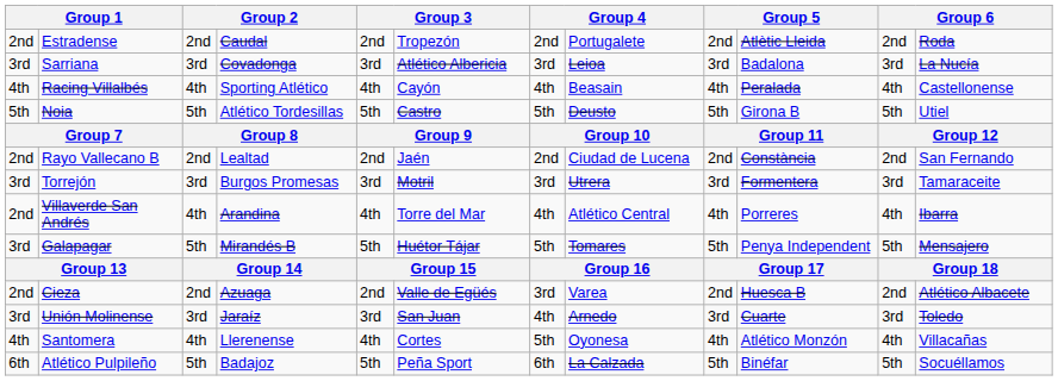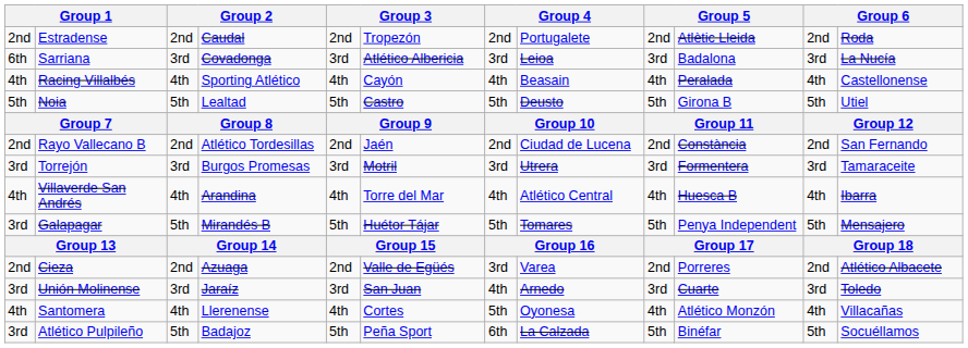 <table class="wikitable" style="width:80%; font-size:90%">
 <tr>
 <th width=16% colspan=2><a href='#'>Group 1</a></th>
 <th width=16% colspan=2><a href='#'>Group 2</a></th>
 <th width=16% colspan=2><a href='#'>Group 3</a></th>
 <th width=16% colspan=2><a href='#'>Group 4</a></th>
 <th width=16% colspan=2><a href='#'>Group 5</a></th>
 <th width=16% colspan=2><a href='#'>Group 6</a></th>
 </tr>
 <tr>
 <td>2nd</td>
 <td><a href='#'>Estradense</a></td>
 <td>2nd</td>
 <td><s><a href='#'>Caudal</a></s></td>
 <td>2nd</td>
 <td><a href='#'>Tropezón</a></td>
 <td>2nd</td>
 <td><a href='#'>Portugalete</a></td>
 <td>2nd</td>
 <td><s><a href='#'>Atlètic Lleida</a></s></td>
 <td>2nd</td>
 <td><s><a href='#'>Roda</a></s></td>
 </tr>
 <tr>
-<td>3rd</td>
+<td>6th</td>
 <td><a href='#'>Sarriana</a></td>
 <td>3rd</td>
 <td><s><a href='#'>Covadonga</a></s></td>
 <td>3rd</td>
 <td><s><a href='#'>Atlético Albericia</a></s></td>
 <td>3rd</td>
 <td><s><a href='#'>Leioa</a></s></td>
 <td>3rd</td>
 <td><a href='#'>Badalona</a></td>
 <td>3rd</td>
 <td><s><a href='#'>La Nucía</a></s></td>
 </tr>
 <tr>
 <td>4th</td>
 <td><s><a href='#'>Racing Villalbés</a></s></td>
 <td>4th</td>
 <td><a href='#'>Sporting Atlético</a></td>
 <td>4th</td>
 <td><a href='#'>Cayón</a></td>
 <td>4th</td>
 <td><a href='#'>Beasain</a></td>
 <td>4th</td>
 <td><s><a href='#'>Peralada</a></s></td>
 <td>4th</td>
 <td><a href='#'>Castellonense</a></td>
 </tr>
 <tr>
 <td>5th</td>
 <td><s><a href='#'>Noia</a></s></td>
 <td>5th</td>
-<td><a href='#'>Atlético Tordesillas</a></td>
+<td><a href='#'>Lealtad</a></td>
 <td>5th</td>
 <td><s><a href='#'>Castro</a></s></td>
 <td>5th</td>
 <td><s><a href='#'>Deusto</a></s></td>
 <td>5th</td>
 <td><a href='#'>Girona B</a></td>
 <td>5th</td>
 <td><a href='#'>Utiel</a></td>
 </tr>
 <tr>
 <th colspan=2><a href='#'>Group 7</a></th>
 <th colspan=2><a href='#'>Group 8</a></th>
 <th colspan=2><a href='#'>Group 9</a></th>
 <th colspan=2><a href='#'>Group 10</a></th>
 <th colspan=2><a href='#'>Group 11</a></th>
 <th colspan=2><a href='#'>Group 12</a></th>
 </tr>
 <tr>
 <td>2nd</td>
 <td><a href='#'>Rayo Vallecano B</a></td>
 <td>2nd</td>
-<td><a href='#'>Lealtad</a></td>
+<td><a href='#'>Atlético Tordesillas</a></td>
 <td>2nd</td>
 <td><a href='#'>Jaén</a></td>
 <td>2nd</td>
 <td><a href='#'>Ciudad de Lucena</a></td>
 <td>2nd</td>
 <td><s><a href='#'>Constància</a></s></td>
 <td>2nd</td>
 <td><a href='#'>San Fernando</a></td>
 </tr>
 <tr>
 <td>3rd</td>
 <td><a href='#'>Torrejón</a></td>
 <td>3rd</td>
 <td><a href='#'>Burgos Promesas</a></td>
 <td>3rd</td>
 <td><s><a href='#'>Motril</a></s></td>
 <td>3rd</td>
 <td><s><a href='#'>Utrera</a></s></td>
 <td>3rd</td>
 <td><s><a href='#'>Formentera</a></s></td>
 <td>3rd</td>
 <td><a href='#'>Tamaraceite</a></td>
 </tr>
 <tr>
-<td>2nd</td>
+<td>4th</td>
 <td><s><a href='#'>Villaverde San Andrés</a></s></td>
 <td>4th</td>
 <td><s><a href='#'>Arandina</a></s></td>
 <td>4th</td>
 <td><a href='#'>Torre del Mar</a></td>
 <td>4th</td>
 <td><a href='#'>Atlético Central</a></td>
 <td>4th</td>
-<td><a href='#'>Porreres</a></td>
+<td><s><a href='#'>Huesca B</a></s></td>
 <td>4th</td>
 <td><s><a href='#'>Ibarra</a></s></td>
 </tr>
 <tr>
 <td>3rd</td>
 <td><s><a href='#'>Galapagar</a></s></td>
 <td>5th</td>
 <td><s><a href='#'>Mirandés B</a></s></td>
 <td>5th</td>
 <td><s><a href='#'>Huétor Tájar</a></s></td>
 <td>5th</td>
 <td><s><a href='#'>Tomares</a></s></td>
 <td>5th</td>
 <td><a href='#'>Penya Independent</a></td>
 <td>5th</td>
 <td><s><a href='#'>Mensajero</a></s></td>
 </tr>
 <tr>
 <th colspan=2><a href='#'>Group 13</a></th>
 <th colspan=2><a href='#'>Group 14</a></th>
 <th colspan=2><a href='#'>Group 15</a></th>
 <th colspan=2><a href='#'>Group 16</a></th>
 <th colspan=2><a href='#'>Group 17</a></th>
 <th colspan=2><a href='#'>Group 18</a></th>
 </tr>
 <tr>
 <td>2nd</td>
 <td><s><a href='#'>Cieza</a></s></td>
 <td>2nd</td>
 <td><s><a href='#'>Azuaga</a></s></td>
 <td>2nd</td>
 <td><s><a href='#'>Valle de Egüés</a></s></td>
 <td>3rd</td>
 <td><a href='#'>Varea</a></td>
 <td>2nd</td>
-<td><s><a href='#'>Huesca B</a></s></td>
+<td><a href='#'>Porreres</a></td>
 <td>2nd</td>
 <td><s><a href='#'>Atlético Albacete</a></s></td>
 </tr>
 <tr>
 <td>3rd</td>
 <td><s><a href='#'>Unión Molinense</a></s></td>
 <td>3rd</td>
 <td><s><a href='#'>Jaraíz</a></s></td>
 <td>3rd</td>
 <td><s><a href='#'>San Juan</a></s></td>
 <td>4th</td>
 <td><s><a href='#'>Arnedo</a></s></td>
 <td>3rd</td>
 <td><s><a href='#'>Cuarte</a></s></td>
 <td>3rd</td>
 <td><s><a href='#'>Toledo</a></s></td>
 </tr>
 <tr>
 <td>4th</td>
 <td><a href='#'>Santomera</a></td>
 <td>4th</td>
 <td><a href='#'>Llerenense</a></td>
 <td>4th</td>
 <td><a href='#'>Cortes</a></td>
 <td>5th</td>
 <td><a href='#'>Oyonesa</a></td>
 <td>4th</td>
 <td><a href='#'>Atlético Monzón</a></td>
 <td>4th</td>
 <td><a href='#'>Villacañas</a></td>
 </tr>
 <tr>
-<td>6th</td>
+<td>3rd</td>
 <td><a href='#'>Atlético Pulpileño</a></td>
 <td>5th</td>
 <td><a href='#'>Badajoz</a></td>
 <td>5th</td>
 <td><a href='#'>Peña Sport</a></td>
 <td>6th</td>
 <td><s><a href='#'>La Calzada</a></s></td>
 <td>5th</td>
 <td><a href='#'>Binéfar</a></td>
 <td>5th</td>
 <td><a href='#'>Socuéllamos</a></td>
 </tr>
 </table>
